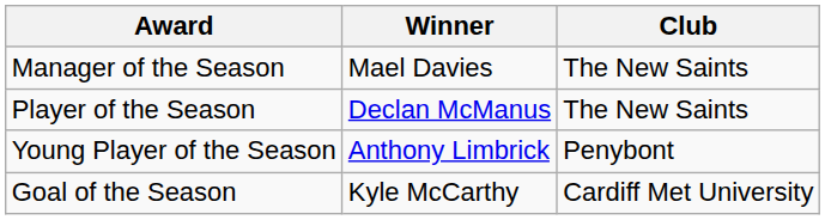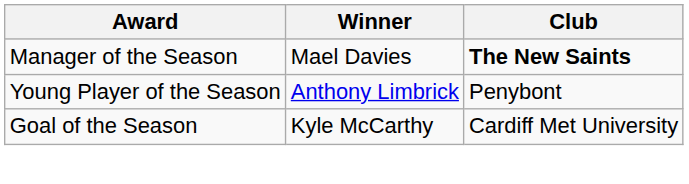 <table class="wikitable">
 <tr>
 <th>Award</th>
 <th>Winner</th>
 <th>Club</th>
 </tr>
 <tr>
 <td>Manager of the Season</td>
 <td> Mael Davies</td>
-<td>The New Saints</td>
-</tr>
-<tr>
-<td>Player of the Season</td>
-<td> <a href='#'>Declan McManus</a></td>
-<td>The New Saints</td>
+<td><strong>The New Saints</strong></td>
 </tr>
 <tr>
 <td>Young Player of the Season</td>
 <td> <a href='#'>Anthony Limbrick</a></td>
 <td>Penybont</td>
 </tr>
 <tr>
 <td>Goal of the Season</td>
 <td> Kyle McCarthy</td>
 <td>Cardiff Met University</td>
 </tr>
 </table>
